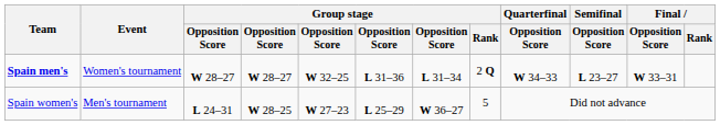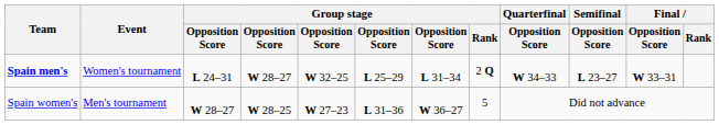 <table class="wikitable" style="font-size:90%">
 <tr>
 <th rowspan=2>Team</th>
 <th rowspan=2>Event</th>
 <th colspan=6>Group stage</th>
 <th>Quarterfinal</th>
 <th>Semifinal</th>
 <th colspan=2>Final / </th>
 </tr>
 <tr style="font-size:95%">
 <th>Opposition<br>Score</th>
 <th>Opposition<br>Score</th>
 <th>Opposition<br>Score</th>
 <th>Opposition<br>Score</th>
 <th>Opposition<br>Score</th>
 <th>Rank</th>
 <th>Opposition<br>Score</th>
 <th>Opposition<br>Score</th>
 <th>Opposition<br>Score</th>
 <th>Rank</th>
 </tr>
 <tr align=center>
 <td align=left><strong><a href='#'>Spain men's</a></strong></td>
 <td align=left><a href='#'>Women's tournament</a></td>
-<td><br><strong>W</strong> 28–27</td>
+<td><br><strong>L</strong> 24–31</td>
 <td><br><strong>W</strong> 28–27</td>
 <td><br><strong>W</strong> 32–25</td>
-<td><br><strong>L</strong> 31–36</td>
+<td><br><strong>L</strong> 25–29</td>
 <td><br><strong>L</strong> 31–34</td>
 <td>2 <strong>Q</strong></td>
 <td><br><strong>W</strong> 34–33</td>
 <td><br><strong>L</strong> 23–27</td>
 <td><br><strong>W</strong> 33–31</td>
 <td></td>
 </tr>
 <tr align=center>
 <td align=left><a href='#'>Spain women's</a></td>
 <td align=left><a href='#'>Men's tournament</a></td>
-<td><br><strong>L</strong> 24–31</td>
+<td><br><strong>W</strong> 28–27</td>
 <td><br><strong>W</strong> 28–25</td>
 <td><br><strong>W</strong> 27–23</td>
-<td><br><strong>L</strong> 25–29</td>
+<td><br><strong>L</strong> 31–36</td>
 <td><br><strong>W</strong> 36–27</td>
 <td>5</td>
 <td colspan=4>Did not advance</td>
 </tr>
 </table>
